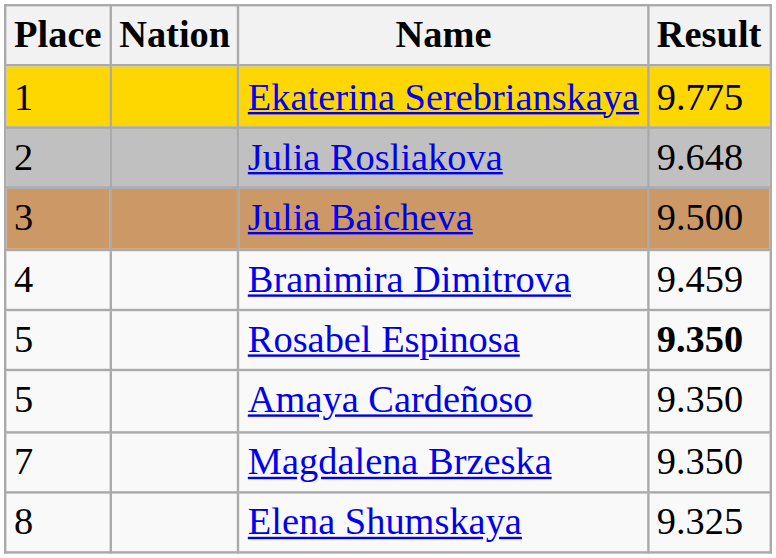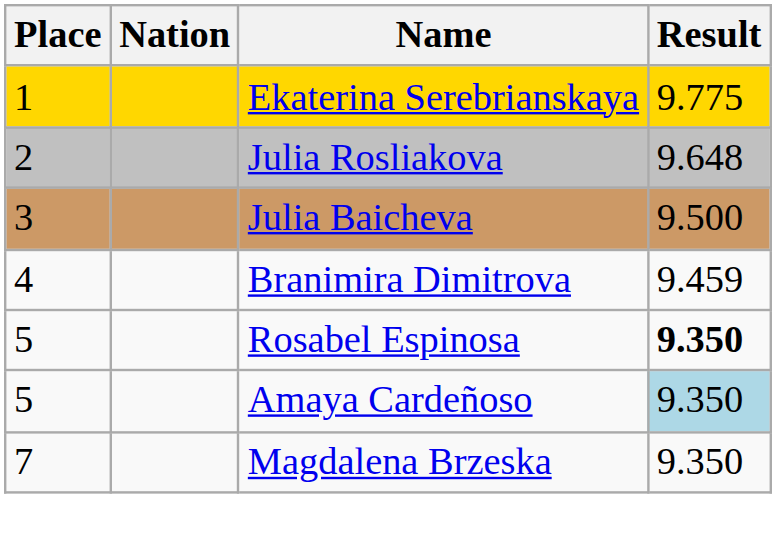 <table class="wikitable">
 <tr>
 <th>Place</th>
 <th>Nation</th>
 <th>Name</th>
 <th>Result</th>
 </tr>
 <tr bgcolor=gold>
 <td>1</td>
 <td></td>
 <td align=left><a href='#'>Ekaterina Serebrianskaya</a></td>
 <td>9.775</td>
 </tr>
 <tr bgcolor=silver>
 <td>2</td>
 <td></td>
 <td align=left><a href='#'>Julia Rosliakova</a></td>
 <td>9.648</td>
 </tr>
 <tr bgcolor=cc9966>
 <td>3</td>
 <td></td>
 <td><a href='#'>Julia Baicheva</a></td>
 <td>9.500</td>
 </tr>
 <tr>
 <td>4</td>
 <td></td>
 <td><a href='#'>Branimira Dimitrova</a></td>
 <td>9.459</td>
 </tr>
 <tr>
 <td>5</td>
 <td></td>
 <td><a href='#'>Rosabel Espinosa</a></td>
 <td><strong>9.350</strong></td>
 </tr>
 <tr>
 <td>5</td>
 <td></td>
 <td><a href='#'>Amaya Cardeñoso</a></td>
-<td>9.350</td>
+<td style="background: lightblue;">9.350</td>
 </tr>
 <tr>
 <td>7</td>
 <td></td>
 <td><a href='#'>Magdalena Brzeska</a></td>
 <td>9.350</td>
 </tr>
-<tr>
-<td>8</td>
-<td></td>
-<td><a href='#'>Elena Shumskaya</a></td>
-<td>9.325</td>
-</tr>
 </table>
